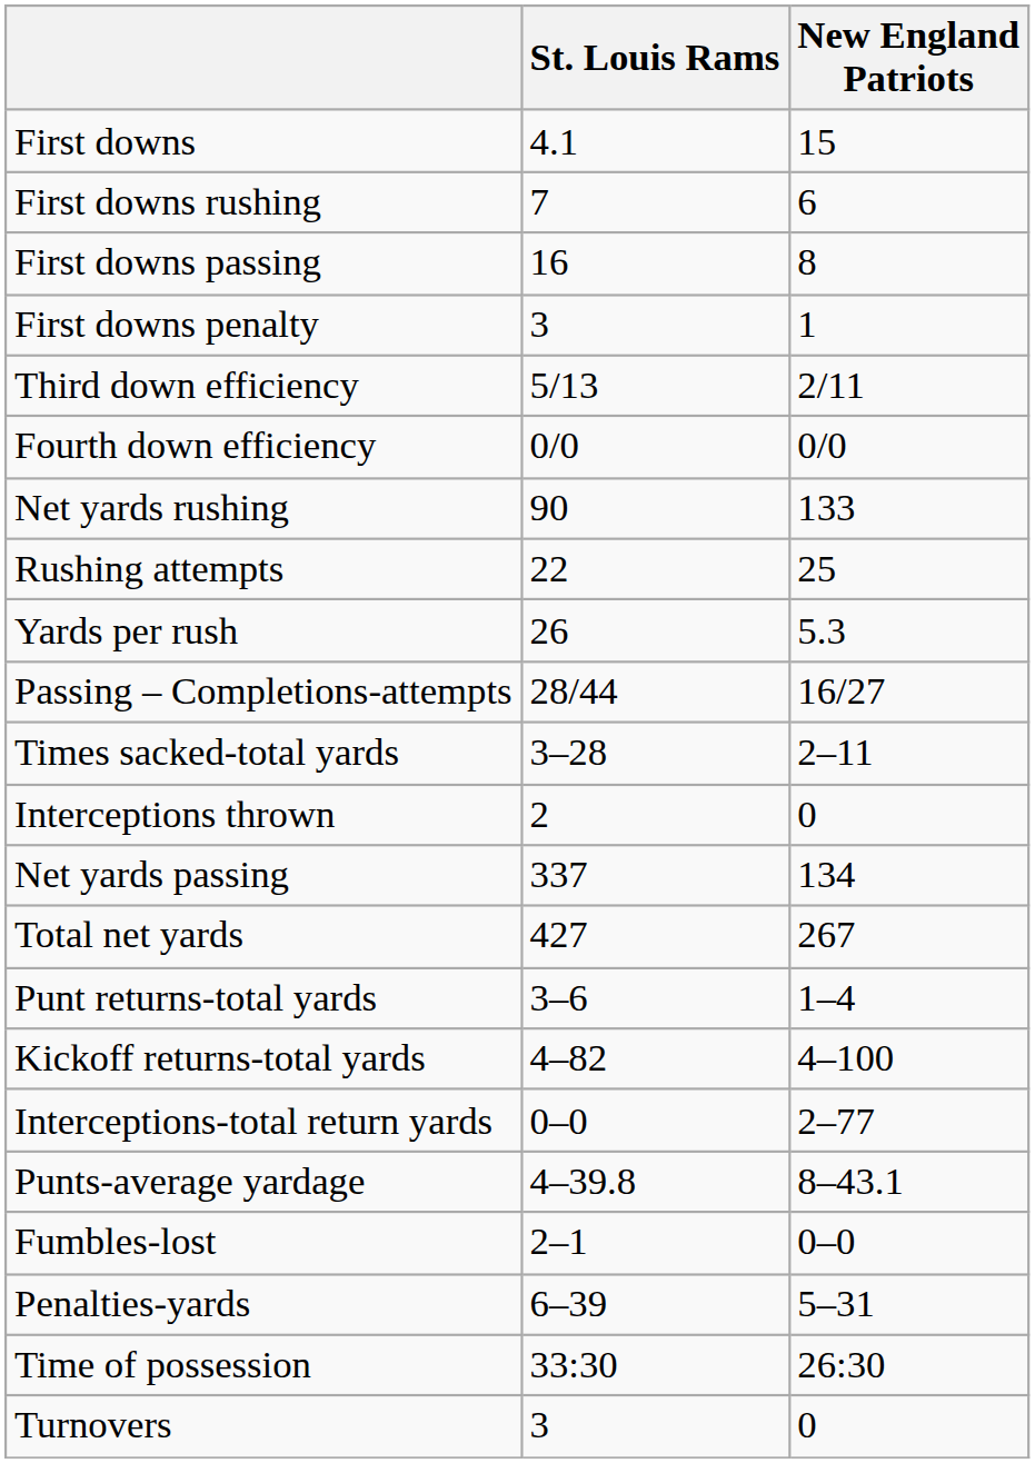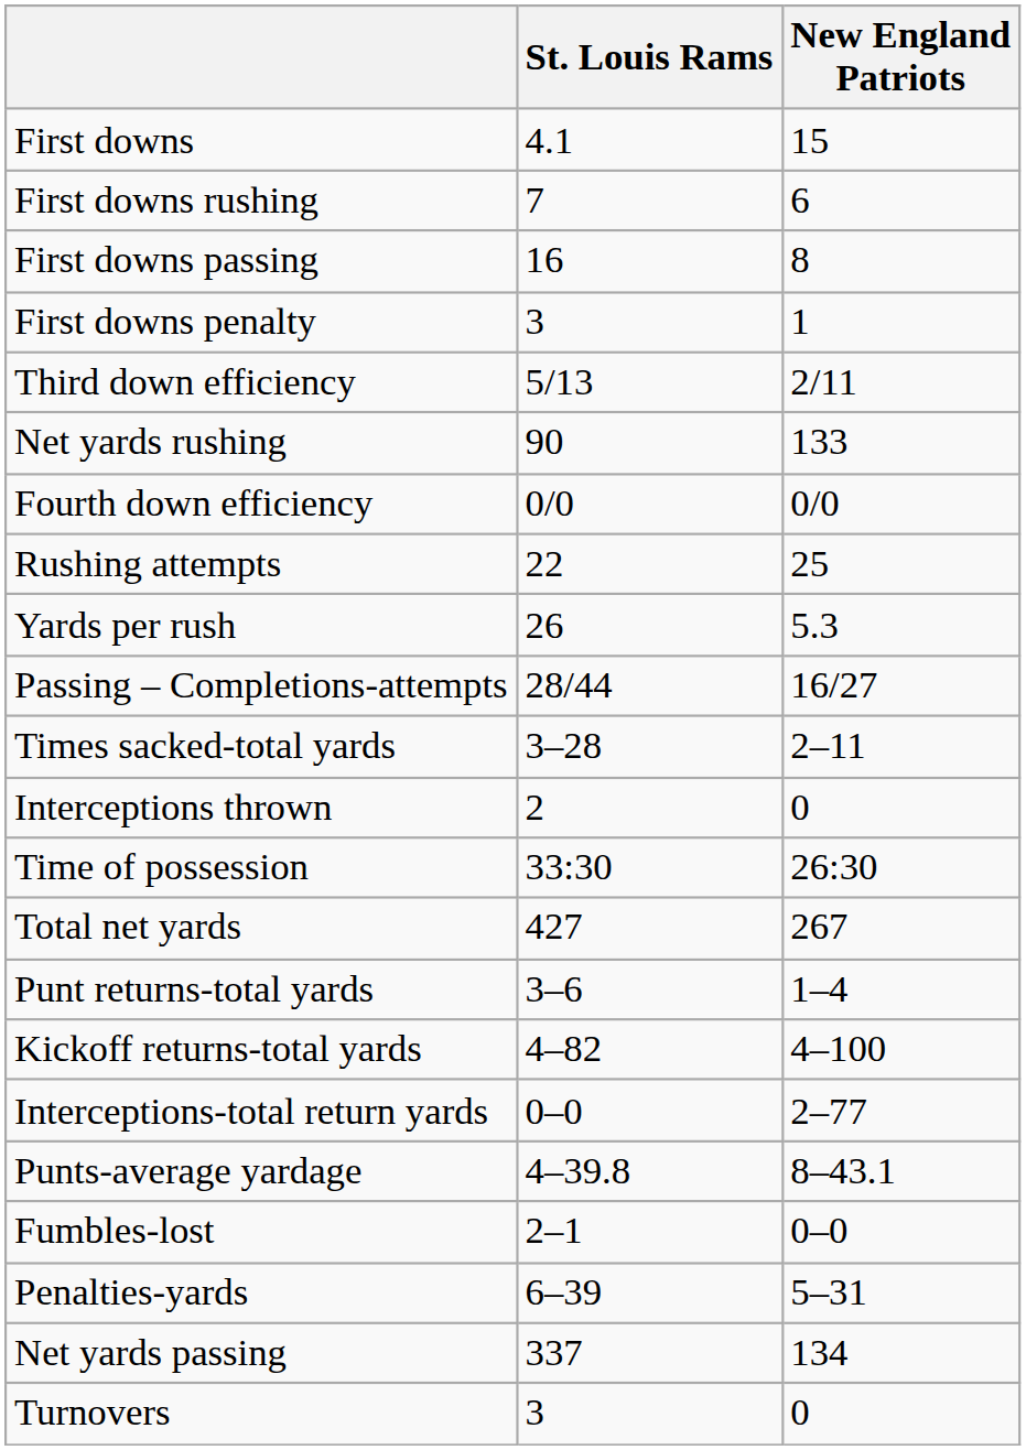 <table class="wikitable">
 <tr>
 <th></th>
 <th><strong>St. Louis Rams</strong></th>
 <th><strong>New England <br> Patriots</strong></th>
 </tr>
 <tr>
 <td>First downs</td>
 <td>4.1</td>
 <td>15</td>
 </tr>
 <tr>
 <td>First downs rushing</td>
 <td>7</td>
 <td>6</td>
 </tr>
 <tr>
 <td>First downs passing</td>
 <td>16</td>
 <td>8</td>
 </tr>
 <tr>
 <td>First downs penalty</td>
 <td>3</td>
 <td>1</td>
 </tr>
 <tr>
 <td>Third down efficiency</td>
 <td>5/13</td>
 <td>2/11</td>
 </tr>
 <tr>
+<td>Net yards rushing</td>
+<td>90</td>
+<td>133</td>
+</tr>
+<tr>
 <td>Fourth down efficiency</td>
 <td>0/0</td>
 <td>0/0</td>
-</tr>
-<tr>
-<td>Net yards rushing</td>
-<td>90</td>
-<td>133</td>
 </tr>
 <tr>
 <td>Rushing attempts</td>
 <td>22</td>
 <td>25</td>
 </tr>
 <tr>
 <td>Yards per rush</td>
 <td>26</td>
 <td>5.3</td>
 </tr>
 <tr>
 <td>Passing – Completions-attempts</td>
 <td>28/44</td>
 <td>16/27</td>
 </tr>
 <tr>
 <td>Times sacked-total yards</td>
 <td>3–28</td>
 <td>2–11</td>
 </tr>
 <tr>
 <td>Interceptions thrown</td>
 <td>2</td>
 <td>0</td>
 </tr>
 <tr>
-<td>Net yards passing</td>
-<td>337</td>
-<td>134</td>
+<td>Time of possession</td>
+<td>33:30</td>
+<td>26:30</td>
 </tr>
 <tr>
 <td>Total net yards</td>
 <td>427</td>
 <td>267</td>
 </tr>
 <tr>
 <td>Punt returns-total yards</td>
 <td>3–6</td>
 <td>1–4</td>
 </tr>
 <tr>
 <td>Kickoff returns-total yards</td>
 <td>4–82</td>
 <td>4–100</td>
 </tr>
 <tr>
 <td>Interceptions-total return yards</td>
 <td>0–0</td>
 <td>2–77</td>
 </tr>
 <tr>
 <td>Punts-average yardage</td>
 <td>4–39.8</td>
 <td>8–43.1</td>
 </tr>
 <tr>
 <td>Fumbles-lost</td>
 <td>2–1</td>
 <td>0–0</td>
 </tr>
 <tr>
 <td>Penalties-yards</td>
 <td>6–39</td>
 <td>5–31</td>
 </tr>
 <tr>
-<td>Time of possession</td>
-<td>33:30</td>
-<td>26:30</td>
+<td>Net yards passing</td>
+<td>337</td>
+<td>134</td>
 </tr>
 <tr>
 <td>Turnovers</td>
 <td>3</td>
 <td>0</td>
 </tr>
 </table>
